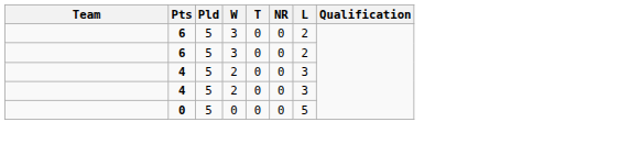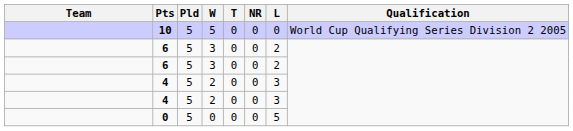 <table class="wikitable" style="text-align:center">
 <tr>
 <th width=175>Team</th>
 <th width=20  abbr="Points">Pts</th>
 <th width=20  abbr="Played">Pld</th>
 <th width=20  abbr="Won">W</th>
 <th width=20  abbr="Won">T</th>
 <th width=20  abbr="Won">NR</th>
 <th width=20  abbr="Lost">L</th>
 <th>Qualification</th>
+</tr>
+<tr bgcolor=CCCCFF>
+<td style="text-align:left;'"><strong></strong></td>
+<td><strong>10</strong></td>
+<td>5</td>
+<td>5</td>
+<td>0</td>
+<td>0</td>
+<td>0</td>
+<td>World Cup Qualifying Series Division 2 2005</td>
 </tr>
 <tr>
 <td style="text-align:left;"></td>
 <td><strong>6</strong></td>
 <td>5</td>
 <td>3</td>
 <td>0</td>
 <td>0</td>
 <td>2</td>
 <td rowspan=5></td>
 </tr>
 <tr>
 <td style="text-align:left;"></td>
 <td><strong>6</strong></td>
 <td>5</td>
 <td>3</td>
 <td>0</td>
 <td>0</td>
 <td>2</td>
 </tr>
 <tr>
 <td style="text-align:left;"></td>
 <td><strong>4</strong></td>
 <td>5</td>
 <td>2</td>
 <td>0</td>
 <td>0</td>
 <td>3</td>
 </tr>
 <tr>
 <td style="text-align:left;"></td>
 <td><strong>4</strong></td>
 <td>5</td>
 <td>2</td>
 <td>0</td>
 <td>0</td>
 <td>3</td>
 </tr>
 <tr>
 <td style="text-align:left;"></td>
 <td><strong>0</strong></td>
 <td>5</td>
 <td>0</td>
 <td>0</td>
 <td>0</td>
 <td>5</td>
 </tr>
 </table>
